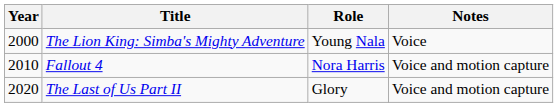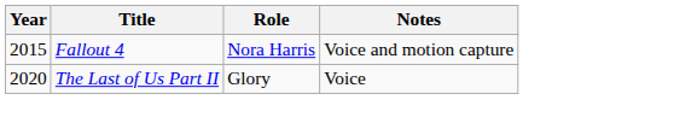 <table class="wikitable sortable">
 <tr>
 <th>Year</th>
 <th>Title</th>
 <th>Role</th>
 <th>Notes</th>
 </tr>
 <tr>
-<td>2000</td>
-<td><em><a href='#'>The Lion King: Simba's Mighty Adventure</a></em></td>
-<td>Young <a href='#'>Nala</a></td>
-<td>Voice</td>
-</tr>
-<tr>
-<td>2010</td>
+<td>2015</td>
 <td><em><a href='#'>Fallout 4</a></em></td>
 <td><a href='#'>Nora Harris</a></td>
 <td>Voice and motion capture</td>
 </tr>
 <tr>
 <td>2020</td>
 <td><em><a href='#'>The Last of Us Part II</a></em></td>
 <td>Glory</td>
-<td>Voice and motion capture</td>
+<td>Voice</td>
 </tr>
 </table>
